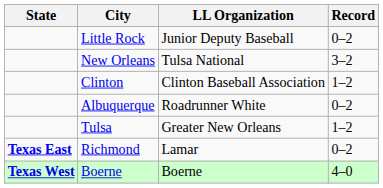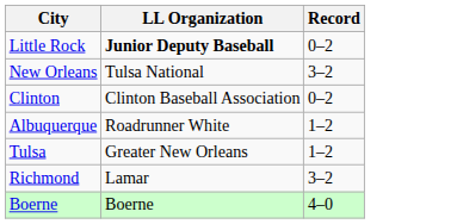 <table class="wikitable">
 <tr>
-<th>State</th>
 <th>City</th>
 <th>LL Organization</th>
 <th>Record</th>
 </tr>
 <tr>
-<td><strong></strong></td>
 <td><a href='#'>Little Rock</a></td>
-<td>Junior Deputy Baseball</td>
+<td><strong>Junior Deputy Baseball</strong></td>
 <td>0–2</td>
 </tr>
 <tr>
-<td><strong></strong></td>
 <td><a href='#'>New Orleans</a></td>
 <td>Tulsa National</td>
 <td>3–2</td>
 </tr>
 <tr>
-<td><strong></strong></td>
 <td><a href='#'>Clinton</a></td>
 <td>Clinton Baseball Association</td>
+<td>0–2</td>
+</tr>
+<tr>
+<td><a href='#'>Albuquerque</a></td>
+<td>Roadrunner White</td>
 <td>1–2</td>
 </tr>
 <tr>
-<td><strong></strong></td>
-<td><a href='#'>Albuquerque</a></td>
-<td>Roadrunner White</td>
-<td>0–2</td>
-</tr>
-<tr>
-<td><strong></strong></td>
 <td><a href='#'>Tulsa</a></td>
 <td>Greater New Orleans</td>
 <td>1–2</td>
 </tr>
 <tr>
-<td><strong> <a href='#'>Texas East</a></strong></td>
 <td><a href='#'>Richmond</a></td>
 <td>Lamar</td>
-<td>0–2</td>
+<td>3–2</td>
 </tr>
 <tr bgcolor="#ccffcc">
-<td><strong> <a href='#'>Texas West</a></strong></td>
 <td><a href='#'>Boerne</a></td>
 <td>Boerne</td>
 <td>4–0</td>
 </tr>
 </table>
